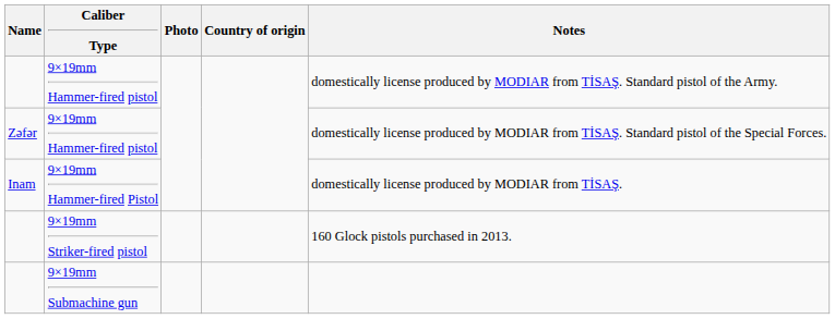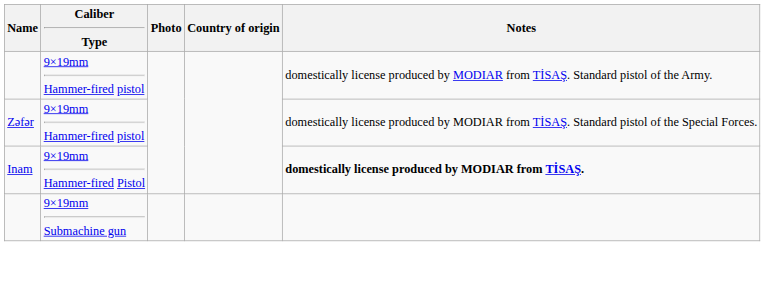 <table class="wikitable">
 <tr>
 <th style="text-align:center;">Name</th>
 <th style="text-align:center;">Caliber<hr>Type</th>
 <th style="text-align:center;">Photo</th>
 <th style="text-align:center;">Country of origin</th>
 <th style="text-align:center;">Notes</th>
 </tr>
 <tr>
 <td></td>
 <td><a href='#'>9×19mm</a><hr><a href='#'>Hammer-fired</a> <a href='#'>pistol</a></td>
 <td rowspan=3></td>
 <td rowspan=3><br></td>
 <td> domestically license produced by <a href='#'>MODIAR</a> from <a href='#'>TİSAŞ</a>. Standard pistol of the Army.</td>
 </tr>
 <tr>
 <td><a href='#'>Zəfər</a></td>
 <td><a href='#'>9×19mm</a><hr><a href='#'>Hammer-fired</a> <a href='#'>pistol</a></td>
 <td> domestically license produced by MODIAR from <a href='#'>TİSAŞ</a>. Standard pistol of the Special Forces.</td>
 </tr>
 <tr>
 <td><a href='#'>Inam</a></td>
 <td><a href='#'>9×19mm</a><hr><a href='#'>Hammer-fired</a> <a href='#'>Pistol</a></td>
-<td> domestically license produced by MODIAR from <a href='#'>TİSAŞ</a>.</td>
-</tr>
-<tr>
-<td></td>
-<td><a href='#'>9×19mm</a><hr><a href='#'>Striker-fired</a> <a href='#'>pistol</a></td>
-<td></td>
-<td></td>
-<td>160 Glock pistols purchased in 2013.</td>
+<td><strong> domestically license produced by MODIAR from <a href='#'>TİSAŞ</a>.</strong></td>
 </tr>
 <tr>
 <td></td>
 <td><a href='#'>9×19mm</a><hr><a href='#'>Submachine gun</a></td>
 <td></td>
 <td></td>
 <td></td>
 </tr>
 </table>
